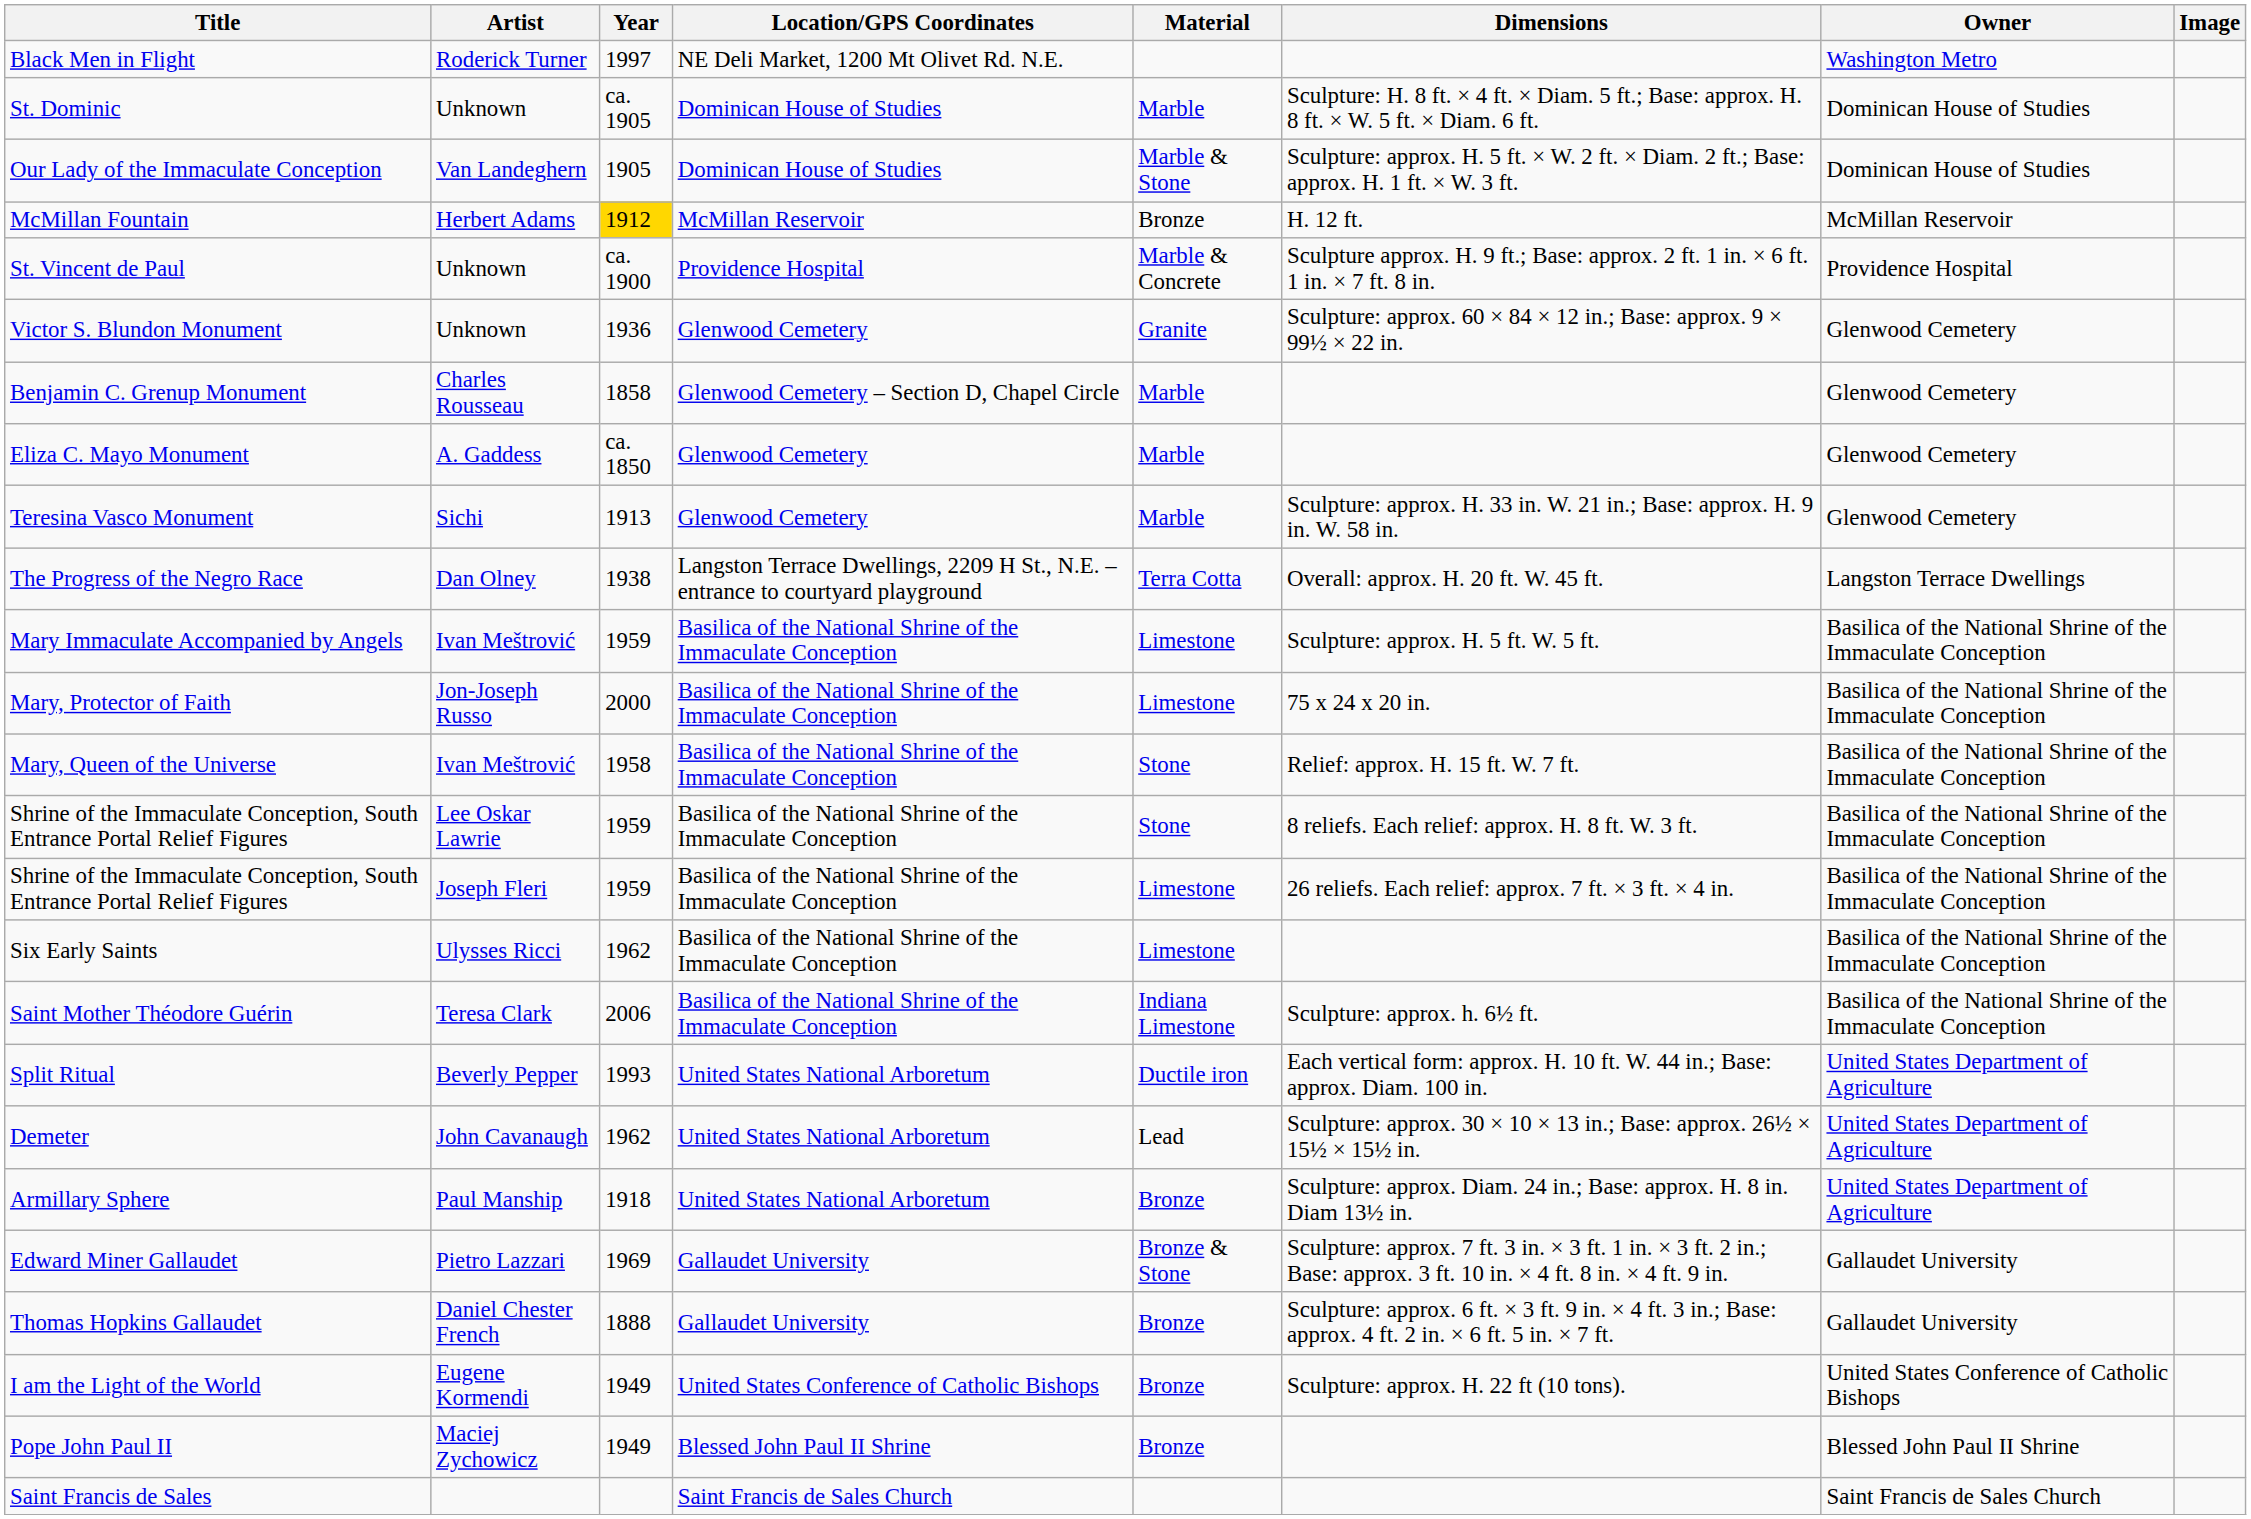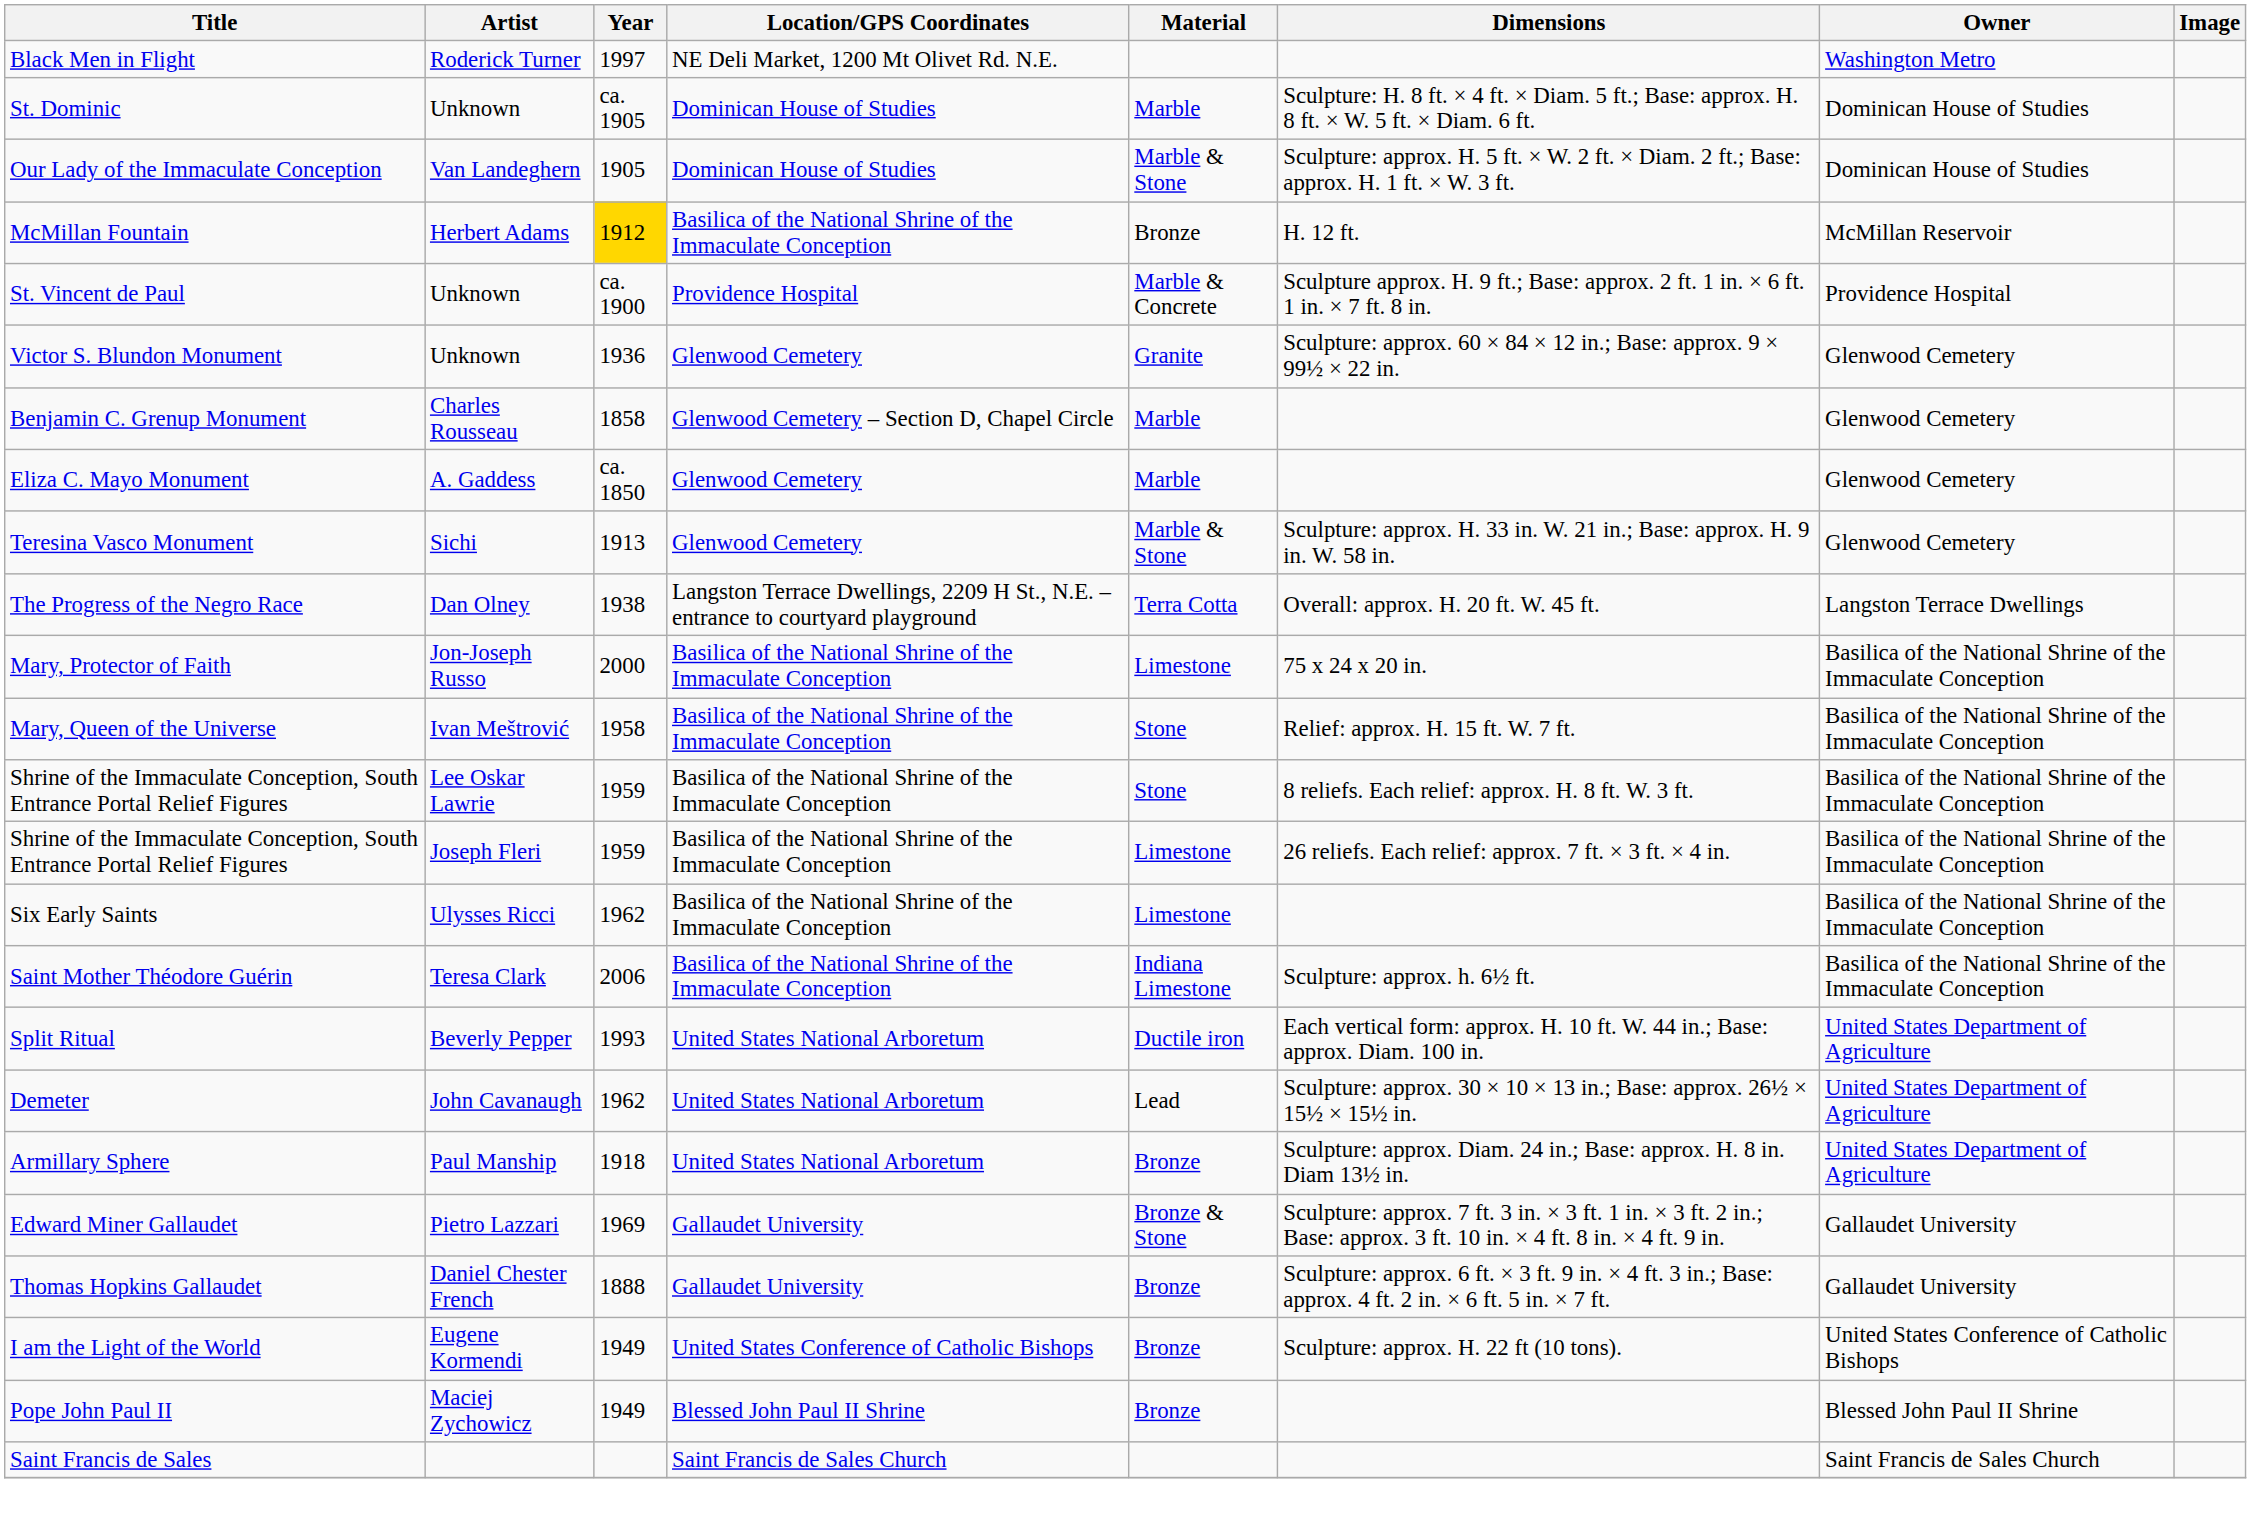 <table class="wikitable sortable">
 <tr>
 <th>Title</th>
 <th>Artist</th>
 <th>Year</th>
 <th>Location/GPS Coordinates</th>
 <th>Material</th>
 <th>Dimensions</th>
 <th>Owner</th>
 <th>Image</th>
 </tr>
 <tr>
 <td><a href='#'>Black Men in Flight</a></td>
 <td><a href='#'>Roderick Turner</a></td>
 <td>1997</td>
 <td>NE Deli Market, 1200 Mt Olivet Rd. N.E.</td>
 <td></td>
 <td></td>
 <td><a href='#'>Washington Metro</a></td>
 <td></td>
 </tr>
 <tr>
 <td><a href='#'>St. Dominic</a></td>
 <td>Unknown</td>
 <td>ca. 1905</td>
 <td><a href='#'>Dominican House of Studies</a></td>
 <td><a href='#'>Marble</a></td>
 <td>Sculpture:  H. 8 ft. × 4 ft. × Diam. 5 ft.; Base: approx. H. 8 ft. × W. 5 ft. × Diam. 6 ft.</td>
 <td>Dominican House of Studies</td>
 <td></td>
 </tr>
 <tr>
 <td><a href='#'>Our Lady of the Immaculate Conception</a></td>
 <td><a href='#'>Van Landeghern</a></td>
 <td>1905</td>
 <td><a href='#'>Dominican House of Studies</a></td>
 <td><a href='#'>Marble</a> & <a href='#'>Stone</a></td>
 <td>Sculpture: approx. H. 5 ft. × W. 2 ft. × Diam. 2 ft.; Base: approx. H. 1 ft. × W. 3 ft.</td>
 <td>Dominican House of Studies</td>
 <td></td>
 </tr>
 <tr>
 <td><a href='#'>McMillan Fountain</a></td>
 <td><a href='#'>Herbert Adams</a></td>
 <td style="background: gold;">1912</td>
-<td><a href='#'>McMillan Reservoir</a></td>
+<td><a href='#'>Basilica of the National Shrine of the Immaculate Conception</a></td>
 <td>Bronze</td>
 <td>H. 12 ft.</td>
 <td>McMillan Reservoir</td>
 <td></td>
 </tr>
 <tr>
 <td><a href='#'>St. Vincent de Paul</a></td>
 <td>Unknown</td>
 <td>ca. 1900</td>
 <td><a href='#'>Providence Hospital</a></td>
 <td><a href='#'>Marble</a> & Concrete</td>
 <td>Sculpture approx. H. 9 ft.; Base: approx. 2 ft. 1 in. × 6 ft. 1 in. × 7 ft. 8 in.</td>
 <td>Providence Hospital</td>
 <td></td>
 </tr>
 <tr>
 <td><a href='#'>Victor S. Blundon Monument</a></td>
 <td>Unknown</td>
 <td>1936</td>
 <td><a href='#'>Glenwood Cemetery</a> </td>
 <td><a href='#'>Granite</a></td>
 <td>Sculpture: approx. 60 × 84 × 12 in.; Base: approx. 9 × 99½ × 22 in.</td>
 <td>Glenwood Cemetery</td>
 <td></td>
 </tr>
 <tr>
 <td><a href='#'>Benjamin C. Grenup Monument</a></td>
 <td><a href='#'>Charles Rousseau</a></td>
 <td>1858</td>
 <td><a href='#'>Glenwood Cemetery</a> – Section D, Chapel Circle<br></td>
 <td><a href='#'>Marble</a></td>
 <td></td>
 <td>Glenwood Cemetery</td>
 <td></td>
 </tr>
 <tr>
 <td><a href='#'>Eliza C. Mayo Monument</a></td>
 <td><a href='#'>A. Gaddess</a></td>
 <td>ca. 1850</td>
 <td><a href='#'>Glenwood Cemetery</a></td>
 <td><a href='#'>Marble</a></td>
 <td></td>
 <td>Glenwood Cemetery</td>
 <td></td>
 </tr>
 <tr>
 <td><a href='#'>Teresina Vasco Monument</a></td>
 <td><a href='#'>Sichi</a></td>
 <td>1913</td>
 <td><a href='#'>Glenwood Cemetery</a> </td>
-<td><a href='#'>Marble</a></td>
+<td><a href='#'>Marble</a> & <a href='#'>Stone</a></td>
 <td>Sculpture: approx. H. 33 in. W. 21 in.; Base: approx. H. 9 in. W. 58 in.</td>
 <td>Glenwood Cemetery</td>
 <td></td>
 </tr>
 <tr>
 <td><a href='#'>The Progress of the Negro Race</a></td>
 <td><a href='#'>Dan Olney</a></td>
 <td>1938</td>
 <td>Langston Terrace Dwellings, 2209 H St., N.E. – entrance to courtyard playground</td>
 <td><a href='#'>Terra Cotta</a></td>
 <td>Overall: approx. H. 20 ft. W. 45 ft.</td>
 <td>Langston Terrace Dwellings</td>
-<td></td>
-</tr>
-<tr>
-<td><a href='#'>Mary Immaculate Accompanied by Angels</a></td>
-<td><a href='#'>Ivan Meštrović</a></td>
-<td>1959</td>
-<td><a href='#'>Basilica of the National Shrine of the Immaculate Conception</a></td>
-<td><a href='#'>Limestone</a></td>
-<td>Sculpture: approx. H. 5 ft. W. 5 ft.</td>
-<td>Basilica of the National Shrine of the Immaculate Conception</td>
 <td></td>
 </tr>
 <tr>
 <td><a href='#'>Mary, Protector of Faith</a></td>
 <td><a href='#'>Jon-Joseph Russo</a></td>
 <td>2000</td>
 <td><a href='#'>Basilica of the National Shrine of the Immaculate Conception</a> </td>
 <td><a href='#'>Limestone</a></td>
 <td>75 x 24 x 20 in.</td>
 <td>Basilica of the National Shrine of the Immaculate Conception</td>
 <td></td>
 </tr>
 <tr>
 <td><a href='#'>Mary, Queen of the Universe</a></td>
 <td><a href='#'>Ivan Meštrović</a></td>
 <td>1958</td>
 <td><a href='#'>Basilica of the National Shrine of the Immaculate Conception</a></td>
 <td><a href='#'>Stone</a></td>
 <td>Relief: approx. H. 15 ft. W. 7 ft.</td>
 <td>Basilica of the National Shrine of the Immaculate Conception</td>
 <td></td>
 </tr>
 <tr>
 <td>Shrine of the Immaculate Conception, South Entrance Portal Relief Figures</td>
 <td><a href='#'>Lee Oskar Lawrie</a></td>
 <td>1959</td>
 <td>Basilica of the National Shrine of the Immaculate Conception</td>
 <td><a href='#'>Stone</a></td>
 <td>8 reliefs. Each relief: approx. H. 8 ft. W. 3 ft.</td>
 <td>Basilica of the National Shrine of the Immaculate Conception</td>
 <td></td>
 </tr>
 <tr>
 <td>Shrine of the Immaculate Conception, South Entrance Portal Relief Figures</td>
 <td><a href='#'>Joseph Fleri</a></td>
 <td>1959</td>
 <td>Basilica of the National Shrine of the Immaculate Conception</td>
 <td><a href='#'>Limestone</a></td>
 <td>26 reliefs. Each relief: approx. 7 ft. × 3 ft. × 4 in.</td>
 <td>Basilica of the National Shrine of the Immaculate Conception</td>
 <td></td>
 </tr>
 <tr>
 <td>Six Early Saints</td>
 <td><a href='#'>Ulysses Ricci</a></td>
 <td>1962</td>
 <td>Basilica of the National Shrine of the Immaculate Conception</td>
 <td><a href='#'>Limestone</a></td>
 <td></td>
 <td>Basilica of the National Shrine of the Immaculate Conception</td>
 <td></td>
 </tr>
 <tr>
 <td><a href='#'>Saint Mother Théodore Guérin</a></td>
 <td><a href='#'>Teresa Clark</a></td>
 <td>2006</td>
 <td><a href='#'>Basilica of the National Shrine of the Immaculate Conception</a> </td>
 <td><a href='#'>Indiana Limestone</a></td>
 <td>Sculpture: approx. h. 6½ ft.</td>
 <td>Basilica of the National Shrine of the Immaculate Conception</td>
 <td></td>
 </tr>
 <tr>
 <td><a href='#'>Split Ritual</a></td>
 <td><a href='#'>Beverly Pepper</a></td>
 <td>1993</td>
 <td><a href='#'>United States National Arboretum</a> </td>
 <td><a href='#'>Ductile iron</a></td>
 <td>Each vertical form: approx. H. 10 ft. W. 44 in.; Base: approx. Diam. 100 in.</td>
 <td><a href='#'>United States Department of Agriculture</a></td>
 <td></td>
 </tr>
 <tr>
 <td><a href='#'>Demeter</a></td>
 <td><a href='#'>John Cavanaugh</a></td>
 <td>1962</td>
 <td><a href='#'>United States National Arboretum</a><br></td>
 <td>Lead</td>
 <td>Sculpture: approx. 30 × 10 × 13 in.; Base: approx. 26½ × 15½ × 15½ in.</td>
 <td><a href='#'>United States Department of Agriculture</a></td>
 <td></td>
 </tr>
 <tr>
 <td><a href='#'>Armillary Sphere</a></td>
 <td><a href='#'>Paul Manship</a></td>
 <td>1918</td>
 <td><a href='#'>United States National Arboretum</a></td>
 <td><a href='#'>Bronze</a></td>
 <td>Sculpture: approx. Diam. 24 in.; Base: approx. H. 8 in. Diam 13½ in.</td>
 <td><a href='#'>United States Department of Agriculture</a></td>
 <td></td>
 </tr>
 <tr>
 <td><a href='#'>Edward Miner Gallaudet</a></td>
 <td><a href='#'>Pietro Lazzari</a></td>
 <td>1969</td>
 <td><a href='#'>Gallaudet University</a></td>
 <td><a href='#'>Bronze</a> & <a href='#'>Stone</a></td>
 <td>Sculpture: approx. 7 ft. 3 in. × 3 ft. 1 in. × 3 ft. 2 in.; Base: approx. 3 ft. 10 in. × 4 ft. 8 in. × 4 ft. 9 in.</td>
 <td>Gallaudet University</td>
 <td></td>
 </tr>
 <tr>
 <td><a href='#'>Thomas Hopkins Gallaudet</a></td>
 <td><a href='#'>Daniel Chester French</a></td>
 <td>1888</td>
 <td><a href='#'>Gallaudet University</a><br></td>
 <td><a href='#'>Bronze</a></td>
 <td>Sculpture: approx. 6 ft. × 3 ft. 9 in. × 4 ft. 3 in.; Base: approx. 4 ft. 2 in. × 6 ft. 5 in. × 7 ft.</td>
 <td>Gallaudet University</td>
 <td></td>
 </tr>
 <tr>
 <td><a href='#'>I am the Light of the World</a></td>
 <td><a href='#'>Eugene Kormendi</a></td>
 <td>1949</td>
 <td><a href='#'>United States Conference of Catholic Bishops</a></td>
 <td><a href='#'>Bronze</a></td>
 <td>Sculpture: approx. H. 22 ft (10 tons).</td>
 <td>United States Conference of Catholic Bishops</td>
 <td></td>
 </tr>
 <tr>
 <td><a href='#'>Pope John Paul II</a></td>
 <td><a href='#'>Maciej Zychowicz</a></td>
 <td>1949</td>
 <td><a href='#'>Blessed John Paul II Shrine</a></td>
 <td><a href='#'>Bronze</a></td>
 <td></td>
 <td>Blessed John Paul II Shrine</td>
 <td></td>
 </tr>
 <tr>
 <td><a href='#'>Saint Francis de Sales</a></td>
 <td></td>
 <td></td>
 <td><a href='#'>Saint Francis de Sales Church</a></td>
 <td></td>
 <td></td>
 <td>Saint Francis de Sales Church</td>
 <td></td>
 </tr>
 <tr>
 </tr>
 </table>
